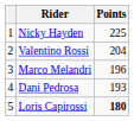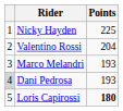 <table class="wikitable" style="font-size: 95%;">
 <tr>
 <th></th>
 <th>Rider</th>
 <th>Points</th>
 </tr>
 <tr>
 <td align="center">1</td>
 <td> <a href='#'>Nicky Hayden</a></td>
 <td align="right">225</td>
 </tr>
 <tr>
 <td align="center">2</td>
 <td> <a href='#'>Valentino Rossi</a></td>
 <td align="right">204</td>
 </tr>
 <tr>
 <td align="center">3</td>
 <td> <a href='#'>Marco Melandri</a></td>
-<td align="right">196</td>
+<td align="right">193</td>
 </tr>
 <tr>
-<td align="center">4</td>
+<td align="center" style="background: lightgrey;">4</td>
 <td> <a href='#'>Dani Pedrosa</a></td>
 <td align="right">193</td>
 </tr>
 <tr>
 <td align="center">5</td>
 <td> <a href='#'>Loris Capirossi</a></td>
 <td align="right"><strong>180</strong></td>
 </tr>
 </table>
